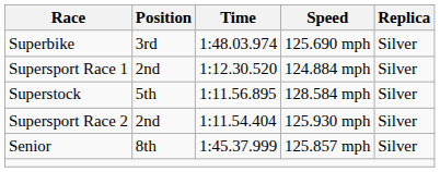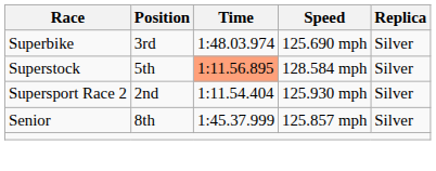 <table class="wikitable">
 <tr>
 <th>Race</th>
 <th>Position</th>
 <th>Time</th>
 <th>Speed</th>
 <th>Replica</th>
 </tr>
 <tr>
 <td>Superbike</td>
 <td>3rd</td>
 <td>1:48.03.974</td>
 <td>125.690 mph</td>
 <td>Silver</td>
 </tr>
 <tr>
-<td>Supersport Race 1</td>
-<td>2nd</td>
-<td>1:12.30.520</td>
-<td>124.884 mph</td>
-<td>Silver</td>
-</tr>
-<tr>
 <td>Superstock</td>
 <td>5th</td>
-<td>1:11.56.895</td>
+<td style="background: lightsalmon;">1:11.56.895</td>
 <td>128.584 mph</td>
 <td>Silver</td>
 </tr>
 <tr>
 <td>Supersport Race 2</td>
 <td>2nd</td>
 <td>1:11.54.404</td>
 <td>125.930 mph</td>
 <td>Silver</td>
 </tr>
 <tr>
 <td>Senior</td>
 <td>8th</td>
 <td>1:45.37.999</td>
 <td>125.857 mph</td>
 <td>Silver</td>
 </tr>
 <tr>
 <td colspan=5></td>
 </tr>
 </table>
